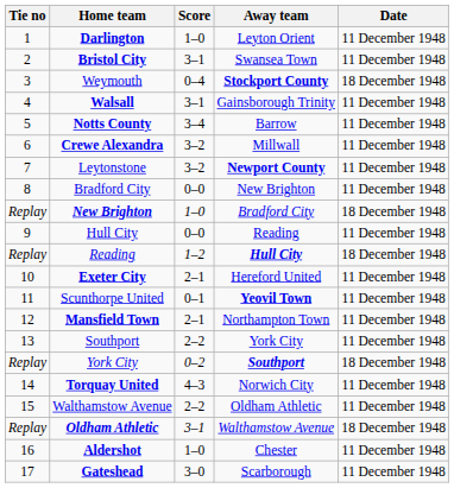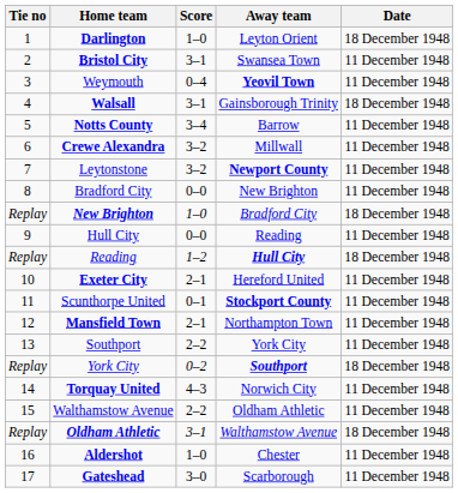 <table class="wikitable" style="text-align: center">
 <tr>
 <th>Tie no</th>
 <th>Home team</th>
 <th>Score</th>
 <th>Away team</th>
 <th>Date</th>
 </tr>
 <tr>
 <td>1</td>
 <td><strong><a href='#'>Darlington</a></strong></td>
 <td>1–0</td>
 <td><a href='#'>Leyton Orient</a></td>
-<td>11 December 1948</td>
+<td>18 December 1948</td>
 </tr>
 <tr>
 <td>2</td>
 <td><strong><a href='#'>Bristol City</a></strong></td>
 <td>3–1</td>
 <td><a href='#'>Swansea Town</a></td>
 <td>11 December 1948</td>
 </tr>
 <tr>
 <td>3</td>
 <td><a href='#'>Weymouth</a></td>
 <td>0–4</td>
-<td><strong><a href='#'>Stockport County</a></strong></td>
-<td>18 December 1948</td>
+<td><strong><a href='#'>Yeovil Town</a></strong></td>
+<td>11 December 1948</td>
 </tr>
 <tr>
 <td>4</td>
 <td><strong><a href='#'>Walsall</a></strong></td>
 <td>3–1</td>
 <td><a href='#'>Gainsborough Trinity</a></td>
-<td>11 December 1948</td>
+<td>18 December 1948</td>
 </tr>
 <tr>
 <td>5</td>
 <td><strong><a href='#'>Notts County</a></strong></td>
 <td>3–4</td>
 <td><a href='#'>Barrow</a></td>
 <td>11 December 1948</td>
 </tr>
 <tr>
 <td>6</td>
 <td><strong><a href='#'>Crewe Alexandra</a></strong></td>
 <td>3–2</td>
 <td><a href='#'>Millwall</a></td>
 <td>11 December 1948</td>
 </tr>
 <tr>
 <td>7</td>
 <td><a href='#'>Leytonstone</a></td>
 <td>3–2</td>
 <td><strong><a href='#'>Newport County</a></strong></td>
 <td>11 December 1948</td>
 </tr>
 <tr>
 <td>8</td>
 <td><a href='#'>Bradford City</a></td>
 <td>0–0</td>
 <td><a href='#'>New Brighton</a></td>
 <td>11 December 1948</td>
 </tr>
 <tr>
 <td><em>Replay</em></td>
 <td><strong><em><a href='#'>New Brighton</a></em></strong></td>
 <td><em>1–0</em></td>
 <td><em><a href='#'>Bradford City</a></em></td>
 <td>18 December 1948</td>
 </tr>
 <tr>
 <td>9</td>
 <td><a href='#'>Hull City</a></td>
 <td>0–0</td>
 <td><a href='#'>Reading</a></td>
 <td>11 December 1948</td>
 </tr>
 <tr>
 <td><em>Replay</em></td>
 <td><em><a href='#'>Reading</a></em></td>
 <td><em>1–2</em></td>
 <td><strong><em><a href='#'>Hull City</a></em></strong></td>
 <td>18 December 1948</td>
 </tr>
 <tr>
 <td>10</td>
 <td><strong><a href='#'>Exeter City</a></strong></td>
 <td>2–1</td>
 <td><a href='#'>Hereford United</a></td>
 <td>11 December 1948</td>
 </tr>
 <tr>
 <td>11</td>
 <td><a href='#'>Scunthorpe United</a></td>
 <td>0–1</td>
-<td><strong><a href='#'>Yeovil Town</a></strong></td>
+<td><strong><a href='#'>Stockport County</a></strong></td>
 <td>11 December 1948</td>
 </tr>
 <tr>
 <td>12</td>
 <td><strong><a href='#'>Mansfield Town</a></strong></td>
 <td>2–1</td>
 <td><a href='#'>Northampton Town</a></td>
 <td>11 December 1948</td>
 </tr>
 <tr>
 <td>13</td>
 <td><a href='#'>Southport</a></td>
 <td>2–2</td>
 <td><a href='#'>York City</a></td>
 <td>11 December 1948</td>
 </tr>
 <tr>
 <td><em>Replay</em></td>
 <td><em><a href='#'>York City</a></em></td>
 <td><em>0–2</em></td>
 <td><strong><em><a href='#'>Southport</a></em></strong></td>
 <td>18 December 1948</td>
 </tr>
 <tr>
 <td>14</td>
 <td><strong><a href='#'>Torquay United</a></strong></td>
 <td>4–3</td>
 <td><a href='#'>Norwich City</a></td>
 <td>11 December 1948</td>
 </tr>
 <tr>
 <td>15</td>
 <td><a href='#'>Walthamstow Avenue</a></td>
 <td>2–2</td>
 <td><a href='#'>Oldham Athletic</a></td>
 <td>11 December 1948</td>
 </tr>
 <tr>
 <td><em>Replay</em></td>
 <td><strong><em><a href='#'>Oldham Athletic</a></em></strong></td>
 <td><em>3–1</em></td>
 <td><em><a href='#'>Walthamstow Avenue</a></em></td>
 <td>18 December 1948</td>
 </tr>
 <tr>
 <td>16</td>
 <td><strong><a href='#'>Aldershot</a></strong></td>
 <td>1–0</td>
 <td><a href='#'>Chester</a></td>
 <td>11 December 1948</td>
 </tr>
 <tr>
 <td>17</td>
 <td><strong><a href='#'>Gateshead</a></strong></td>
 <td>3–0</td>
 <td><a href='#'>Scarborough</a></td>
 <td>11 December 1948</td>
 </tr>
 </table>
